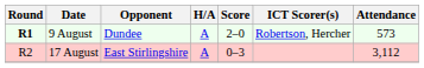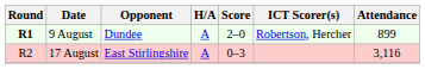 <table class="wikitable" style="text-align:center">
 <tr>
 <th>Round</th>
 <th>Date</th>
 <th>Opponent</th>
 <th>H/A</th>
 <th>Score</th>
 <th>ICT Scorer(s)</th>
 <th>Attendance</th>
 </tr>
 <tr bgcolor=#EEFFEE>
 <td><strong>R1</strong></td>
 <td align=left>9 August</td>
 <td align=left><a href='#'>Dundee</a></td>
 <td><a href='#'>A</a></td>
 <td>2–0</td>
 <td align=left><a href='#'>Robertson</a>, Hercher</td>
-<td>573</td>
+<td>899</td>
 </tr>
 <tr bgcolor=#FFCCCC>
 <td>R2</td>
 <td align=left>17 August</td>
 <td align=left><a href='#'>East Stirlingshire</a></td>
 <td><a href='#'>A</a></td>
 <td>0–3</td>
 <td align=left></td>
-<td>3,112</td>
+<td>3,116</td>
 </tr>
 <tr>
 </tr>
 </table>
